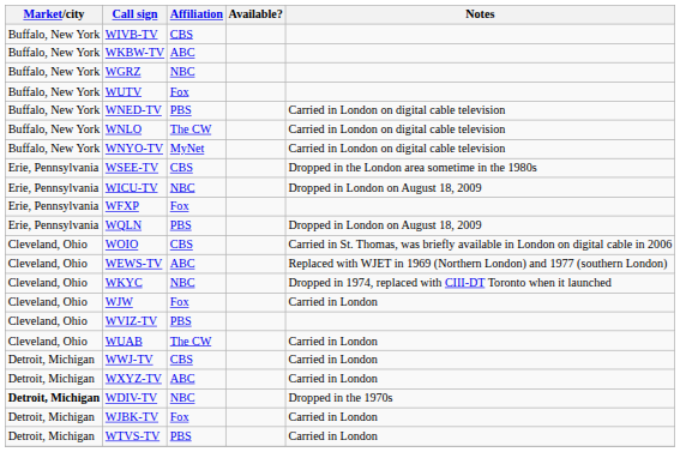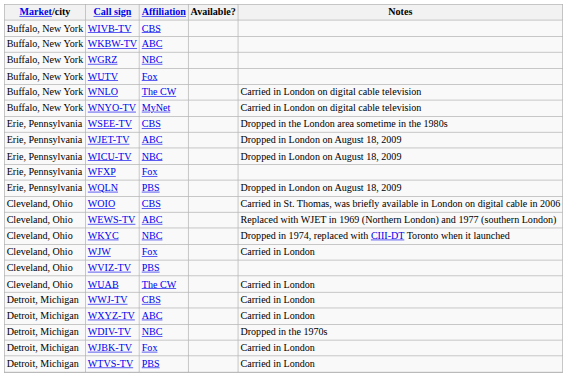 <table class="wikitable sortable">
 <tr>
 <th><a href='#'>Market</a>/city</th>
 <th><a href='#'>Call sign</a></th>
 <th><a href='#'>Affiliation</a></th>
 <th>Available?</th>
 <th>Notes</th>
 </tr>
 <tr>
 <td>Buffalo, New York</td>
 <td><a href='#'>WIVB-TV</a></td>
 <td><a href='#'>CBS</a></td>
 <td></td>
 <td></td>
 </tr>
 <tr>
 <td>Buffalo, New York</td>
 <td><a href='#'>WKBW-TV</a></td>
 <td><a href='#'>ABC</a></td>
 <td></td>
 <td></td>
 </tr>
 <tr>
 <td>Buffalo, New York</td>
 <td><a href='#'>WGRZ</a></td>
 <td><a href='#'>NBC</a></td>
 <td></td>
 <td></td>
 </tr>
 <tr>
 <td>Buffalo, New York</td>
 <td><a href='#'>WUTV</a></td>
 <td><a href='#'>Fox</a></td>
 <td></td>
 <td></td>
 </tr>
 <tr>
 <td>Buffalo, New York</td>
-<td><a href='#'>WNED-TV</a></td>
-<td><a href='#'>PBS</a></td>
-<td></td>
-<td>Carried in London on digital cable television</td>
-</tr>
-<tr>
-<td>Buffalo, New York</td>
 <td><a href='#'>WNLO</a></td>
 <td><a href='#'>The CW</a></td>
 <td></td>
 <td>Carried in London on digital cable television</td>
 </tr>
 <tr>
 <td>Buffalo, New York</td>
 <td><a href='#'>WNYO-TV</a></td>
 <td><a href='#'>MyNet</a></td>
 <td></td>
 <td>Carried in London on digital cable television</td>
 </tr>
 <tr>
 <td>Erie, Pennsylvania</td>
 <td><a href='#'>WSEE-TV</a></td>
 <td><a href='#'>CBS</a></td>
 <td></td>
 <td>Dropped in the London area sometime in the 1980s</td>
+</tr>
+<tr>
+<td>Erie, Pennsylvania</td>
+<td><a href='#'>WJET-TV</a></td>
+<td><a href='#'>ABC</a></td>
+<td></td>
+<td>Dropped in London on August 18, 2009</td>
 </tr>
 <tr>
 <td>Erie, Pennsylvania</td>
 <td><a href='#'>WICU-TV</a></td>
 <td><a href='#'>NBC</a></td>
 <td></td>
 <td>Dropped in London on August 18, 2009</td>
 </tr>
 <tr>
 <td>Erie, Pennsylvania</td>
 <td><a href='#'>WFXP</a></td>
 <td><a href='#'>Fox</a></td>
 <td></td>
 <td></td>
 </tr>
 <tr>
 <td>Erie, Pennsylvania</td>
 <td><a href='#'>WQLN</a></td>
 <td><a href='#'>PBS</a></td>
 <td></td>
 <td>Dropped in London on August 18, 2009</td>
 </tr>
 <tr>
 <td>Cleveland, Ohio</td>
 <td><a href='#'>WOIO</a></td>
 <td><a href='#'>CBS</a></td>
 <td></td>
 <td>Carried in St. Thomas, was briefly available in London on digital cable in 2006</td>
 </tr>
 <tr>
 <td>Cleveland, Ohio</td>
 <td><a href='#'>WEWS-TV</a></td>
 <td><a href='#'>ABC</a></td>
 <td></td>
 <td>Replaced with WJET in 1969 (Northern London) and 1977 (southern London)</td>
 </tr>
 <tr>
 <td>Cleveland, Ohio</td>
 <td><a href='#'>WKYC</a></td>
 <td><a href='#'>NBC</a></td>
 <td></td>
 <td>Dropped in 1974, replaced with <a href='#'>CIII-DT</a> Toronto when it launched</td>
 </tr>
 <tr>
 <td>Cleveland, Ohio</td>
 <td><a href='#'>WJW</a></td>
 <td><a href='#'>Fox</a></td>
 <td></td>
 <td>Carried in London</td>
 </tr>
 <tr>
 <td>Cleveland, Ohio</td>
 <td><a href='#'>WVIZ-TV</a></td>
 <td><a href='#'>PBS</a></td>
 <td></td>
 <td></td>
 </tr>
 <tr>
 <td>Cleveland, Ohio</td>
 <td><a href='#'>WUAB</a></td>
 <td><a href='#'>The CW</a></td>
 <td></td>
 <td>Carried in London</td>
 </tr>
 <tr>
 <td>Detroit, Michigan</td>
 <td><a href='#'>WWJ-TV</a></td>
 <td><a href='#'>CBS</a></td>
 <td></td>
 <td>Carried in London</td>
 </tr>
 <tr>
 <td>Detroit, Michigan</td>
 <td><a href='#'>WXYZ-TV</a></td>
 <td><a href='#'>ABC</a></td>
 <td></td>
 <td>Carried in London</td>
 </tr>
 <tr>
-<td><strong>Detroit, Michigan</strong></td>
+<td>Detroit, Michigan</td>
 <td><a href='#'>WDIV-TV</a></td>
 <td><a href='#'>NBC</a></td>
 <td></td>
 <td>Dropped in the 1970s</td>
 </tr>
 <tr>
 <td>Detroit, Michigan</td>
 <td><a href='#'>WJBK-TV</a></td>
 <td><a href='#'>Fox</a></td>
 <td></td>
 <td>Carried in London</td>
 </tr>
 <tr>
 <td>Detroit, Michigan</td>
 <td><a href='#'>WTVS-TV</a></td>
 <td><a href='#'>PBS</a></td>
 <td></td>
 <td>Carried in London</td>
 </tr>
 <tr>
 </tr>
 </table>
